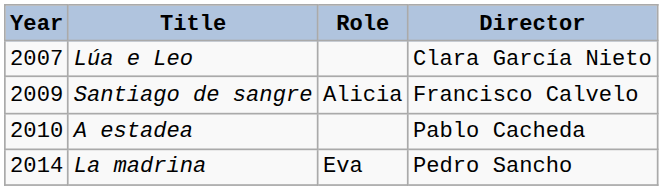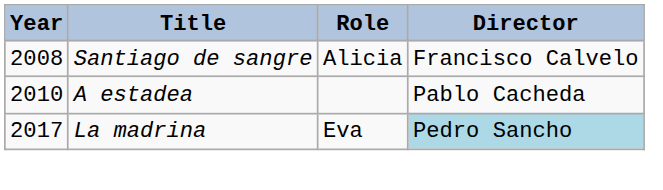 <table class="wikitable" border="2" cellpadding="4">
 <tr>
 <th style="background:#B0C4DE;">Year</th>
 <th style="background:#B0C4DE;">Title</th>
 <th style="background:#B0C4DE;">Role</th>
 <th style="background:#B0C4DE;">Director</th>
 </tr>
 <tr>
-<td>2007</td>
-<td><em>Lúa e Leo</em></td>
-<td></td>
-<td>Clara García Nieto</td>
-</tr>
-<tr>
-<td>2009</td>
+<td>2008</td>
 <td><em>Santiago de sangre</em></td>
 <td>Alicia</td>
 <td>Francisco Calvelo</td>
 </tr>
 <tr>
 <td>2010</td>
 <td><em>A estadea</em></td>
 <td></td>
 <td>Pablo Cacheda</td>
 </tr>
 <tr>
-<td>2014</td>
+<td>2017</td>
 <td><em>La madrina</em></td>
 <td>Eva</td>
-<td>Pedro Sancho</td>
+<td style="background: lightblue;">Pedro Sancho</td>
 </tr>
 </table>
